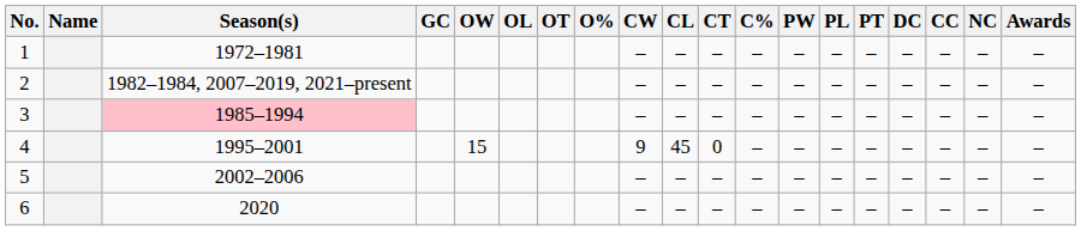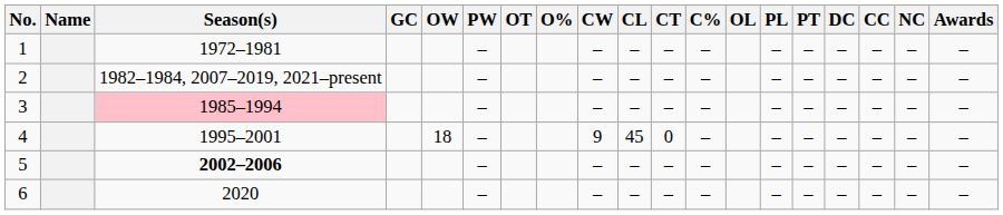 <table class="wikitable sortable plainrowheaders" style="text-align:center">
 <tr>
 <th scope="col" class="unsortable">No.</th>
 <th scope="col">Name</th>
 <th scope="col">Season(s)</th>
 <th scope="col">GC</th>
 <th scope="col">OW</th>
-<th scope="col">OL</th>
+<th scope="col">PW</th>
 <th scope="col">OT</th>
 <th scope="col">O%</th>
 <th scope="col">CW</th>
 <th scope="col">CL</th>
 <th scope="col">CT</th>
 <th scope="col">C%</th>
-<th scope="col">PW</th>
+<th scope="col">OL</th>
 <th scope="col">PL</th>
 <th scope="col">PT</th>
 <th scope="col">DC</th>
 <th scope="col">CC</th>
 <th scope="col">NC</th>
 <th scope="col" class="unsortable">Awards</th>
 </tr>
 <tr>
 <td>1</td>
 <th scope="row"></th>
 <td>1972–1981</td>
 <td></td>
 <td></td>
-<td></td>
+<td>–</td>
 <td></td>
 <td></td>
 <td>–</td>
 <td>–</td>
 <td>–</td>
 <td>–</td>
-<td>–</td>
+<td></td>
 <td>–</td>
 <td>–</td>
 <td>–</td>
 <td>–</td>
 <td>–</td>
 <td>–</td>
 </tr>
 <tr>
 <td>2</td>
 <th scope="row"></th>
 <td>1982–1984, 2007–2019, 2021–present</td>
 <td></td>
 <td></td>
-<td></td>
+<td>–</td>
 <td></td>
 <td></td>
 <td>–</td>
 <td>–</td>
 <td>–</td>
 <td>–</td>
-<td>–</td>
+<td></td>
 <td>–</td>
 <td>–</td>
 <td>–</td>
 <td>–</td>
 <td>–</td>
 <td>–</td>
 </tr>
 <tr>
 <td>3</td>
 <th scope="row"></th>
 <td style="background: pink;">1985–1994</td>
 <td></td>
 <td></td>
-<td></td>
+<td>–</td>
 <td></td>
 <td></td>
 <td>–</td>
 <td>–</td>
 <td>–</td>
 <td>–</td>
-<td>–</td>
+<td></td>
 <td>–</td>
 <td>–</td>
 <td>–</td>
 <td>–</td>
 <td>–</td>
 <td>–</td>
 </tr>
 <tr>
 <td>4</td>
 <th scope="row"></th>
 <td>1995–2001</td>
 <td></td>
-<td>15</td>
-<td></td>
+<td>18</td>
+<td>–</td>
 <td></td>
 <td></td>
 <td>9</td>
 <td>45</td>
 <td>0</td>
 <td>–</td>
-<td>–</td>
+<td></td>
 <td>–</td>
 <td>–</td>
 <td>–</td>
 <td>–</td>
 <td>–</td>
 <td>–</td>
 </tr>
 <tr>
 <td>5</td>
 <th scope="row"></th>
-<td>2002–2006</td>
+<td><strong>2002–2006</strong></td>
 <td></td>
 <td></td>
-<td></td>
+<td>–</td>
 <td></td>
 <td></td>
 <td>–</td>
 <td>–</td>
 <td>–</td>
 <td>–</td>
-<td>–</td>
+<td></td>
 <td>–</td>
 <td>–</td>
 <td>–</td>
 <td>–</td>
 <td>–</td>
 <td>–</td>
 </tr>
 <tr>
 <td>6</td>
 <th scope="row"></th>
 <td>2020</td>
 <td></td>
 <td></td>
-<td></td>
+<td>–</td>
 <td></td>
 <td></td>
 <td>–</td>
 <td>–</td>
 <td>–</td>
 <td>–</td>
-<td>–</td>
+<td></td>
 <td>–</td>
 <td>–</td>
 <td>–</td>
 <td>–</td>
 <td>–</td>
 <td>–</td>
 </tr>
 </table>
